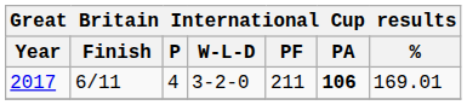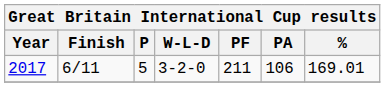 <table class="wikitable">
 <tr>
 <th colspan="7">Great Britain International Cup results</th>
 </tr>
 <tr>
 <th>Year</th>
 <th>Finish</th>
 <th>P</th>
 <th>W-L-D</th>
 <th>PF</th>
 <th>PA</th>
 <th>%</th>
 </tr>
 <tr>
 <td><a href='#'>2017</a></td>
 <td>6/11</td>
-<td>4</td>
+<td>5</td>
 <td>3-2-0</td>
 <td>211</td>
-<td><strong>106</strong></td>
+<td>106</td>
 <td>169.01</td>
 </tr>
 <tr>
 </tr>
 </table>
